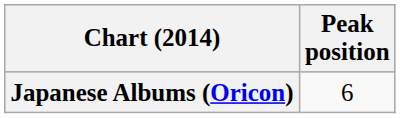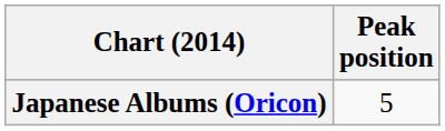 <table class="wikitable plainrowheaders" style="text-align:center">
 <tr>
 <th scope="col">Chart (2014)</th>
 <th scope="col">Peak<br>position</th>
 </tr>
 <tr>
 <th scope="row">Japanese Albums (<a href='#'>Oricon</a>)</th>
-<td>6</td>
+<td>5</td>
 </tr>
 </table>
